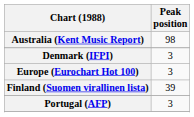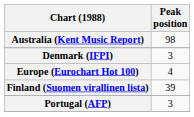 <table class="wikitable sortable plainrowheaders" style="text-align:center">
 <tr>
 <th>Chart (1988)</th>
 <th>Peak<br>position</th>
 </tr>
 <tr>
 <th scope="row">Australia (<a href='#'>Kent Music Report</a>)</th>
 <td>98</td>
 </tr>
 <tr>
 </tr>
 <tr>
 <th scope="row">Denmark (<a href='#'>IFPI</a>)</th>
 <td>3</td>
 </tr>
 <tr>
 <th scope="row">Europe (<a href='#'>Eurochart Hot 100</a>)</th>
-<td>3</td>
+<td>4</td>
 </tr>
 <tr>
 <th scope="row">Finland (<a href='#'>Suomen virallinen lista</a>)</th>
 <td>39</td>
 </tr>
 <tr>
 </tr>
 <tr>
 <th scope="row">Portugal (<a href='#'>AFP</a>)</th>
 <td>3</td>
 </tr>
 <tr>
 </tr>
 <tr>
 </tr>
 <tr>
 </tr>
 </table>
